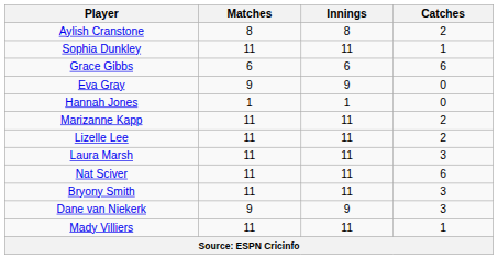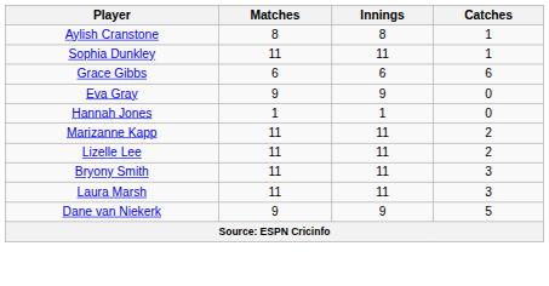 <table class="wikitable" style="text-align:center; width:55%;">
 <tr>
 <th>Player</th>
 <th>Matches</th>
 <th>Innings</th>
 <th>Catches</th>
 </tr>
 <tr>
 <td><a href='#'>Aylish Cranstone</a></td>
 <td>8</td>
 <td>8</td>
-<td>2</td>
+<td>1</td>
 </tr>
 <tr>
 <td><a href='#'>Sophia Dunkley</a></td>
 <td>11</td>
 <td>11</td>
 <td>1</td>
 </tr>
 <tr>
 <td><a href='#'>Grace Gibbs</a></td>
 <td>6</td>
 <td>6</td>
 <td>6</td>
 </tr>
 <tr>
 <td><a href='#'>Eva Gray</a></td>
 <td>9</td>
 <td>9</td>
 <td>0</td>
 </tr>
 <tr>
 <td><a href='#'>Hannah Jones</a></td>
 <td>1</td>
 <td>1</td>
 <td>0</td>
 </tr>
 <tr>
 <td><a href='#'>Marizanne Kapp</a></td>
 <td>11</td>
 <td>11</td>
 <td>2</td>
 </tr>
 <tr>
 <td><a href='#'>Lizelle Lee</a></td>
 <td>11</td>
 <td>11</td>
 <td>2</td>
 </tr>
 <tr>
-<td><a href='#'>Laura Marsh</a></td>
+<td><a href='#'>Bryony Smith</a></td>
 <td>11</td>
 <td>11</td>
 <td>3</td>
 </tr>
 <tr>
-<td><a href='#'>Nat Sciver</a></td>
-<td>11</td>
-<td>11</td>
-<td>6</td>
-</tr>
-<tr>
-<td><a href='#'>Bryony Smith</a></td>
+<td><a href='#'>Laura Marsh</a></td>
 <td>11</td>
 <td>11</td>
 <td>3</td>
 </tr>
 <tr>
 <td><a href='#'>Dane van Niekerk</a></td>
 <td>9</td>
 <td>9</td>
-<td>3</td>
-</tr>
-<tr>
-<td><a href='#'>Mady Villiers</a></td>
-<td>11</td>
-<td>11</td>
-<td>1</td>
+<td>5</td>
 </tr>
 <tr>
 <th colspan="4"><small>Source: ESPN Cricinfo </small></th>
 </tr>
 </table>
